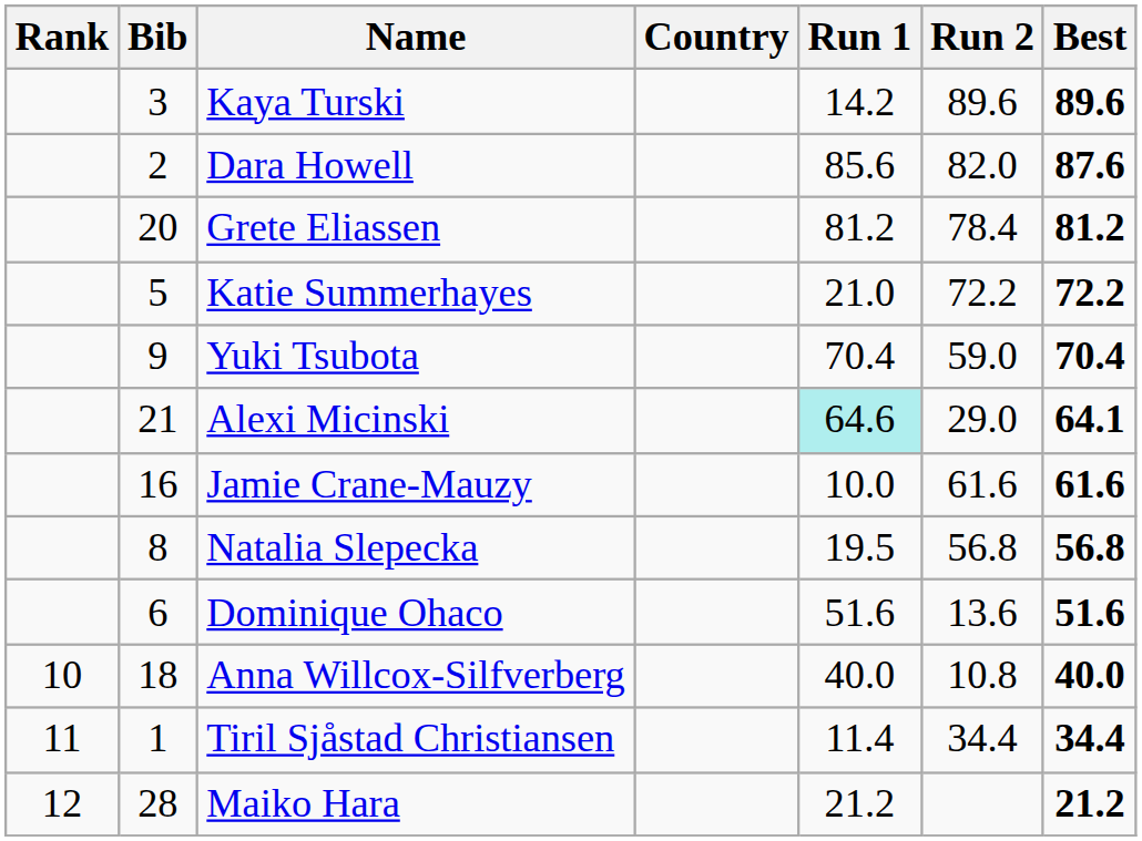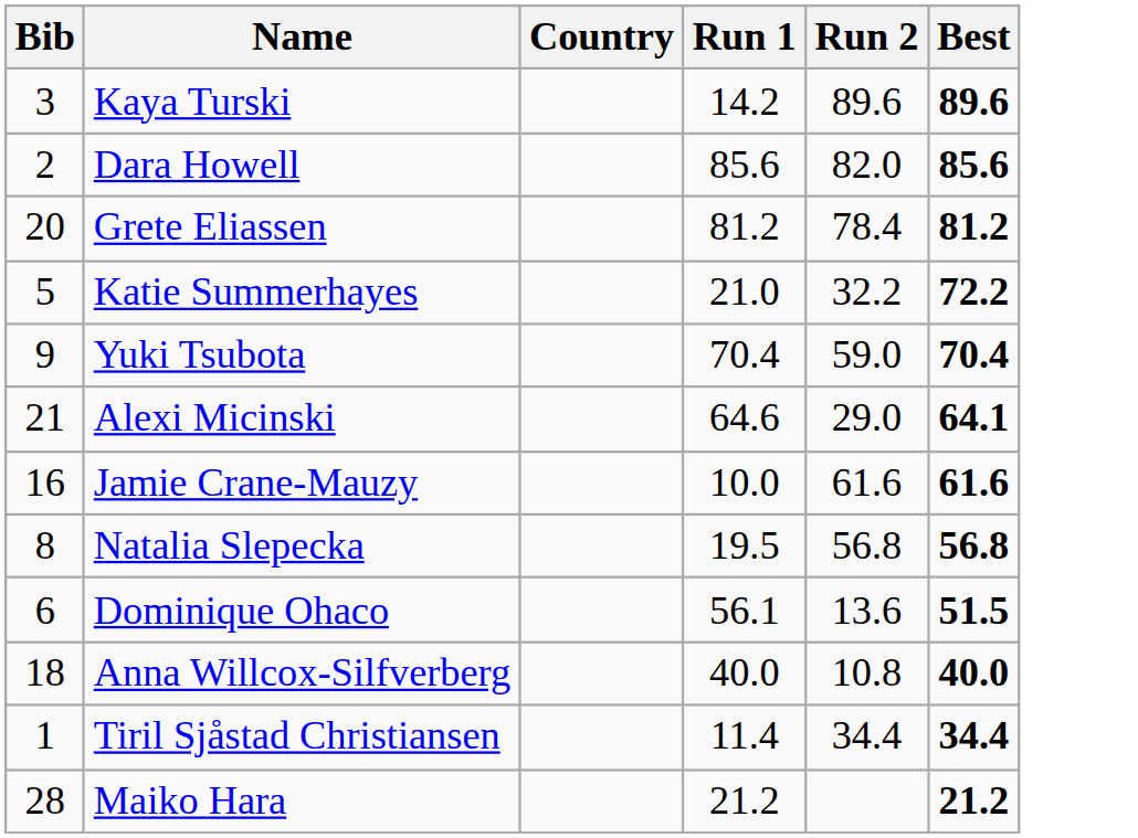 <table class="wikitable sortable" style="text-align:center">
 <tr>
-<th>Rank</th>
 <th>Bib</th>
 <th>Name</th>
 <th>Country</th>
 <th>Run 1</th>
 <th>Run 2</th>
 <th>Best</th>
 </tr>
 <tr>
-<td></td>
 <td>3</td>
 <td align=left><a href='#'>Kaya Turski</a></td>
 <td align=left></td>
 <td>14.2</td>
 <td>89.6</td>
 <td><strong>89.6</strong></td>
 </tr>
 <tr>
-<td></td>
 <td>2</td>
 <td align=left><a href='#'>Dara Howell</a></td>
 <td align=left></td>
 <td>85.6</td>
 <td>82.0</td>
-<td><strong>87.6</strong></td>
+<td><strong>85.6</strong></td>
 </tr>
 <tr>
-<td></td>
 <td>20</td>
 <td align=left><a href='#'>Grete Eliassen</a></td>
 <td align=left></td>
 <td>81.2</td>
 <td>78.4</td>
 <td><strong>81.2</strong></td>
 </tr>
 <tr>
-<td></td>
 <td>5</td>
 <td align=left><a href='#'>Katie Summerhayes</a></td>
 <td align=left></td>
 <td>21.0</td>
-<td>72.2</td>
+<td>32.2</td>
 <td><strong>72.2</strong></td>
 </tr>
 <tr>
-<td></td>
 <td>9</td>
 <td align=left><a href='#'>Yuki Tsubota</a></td>
 <td align=left></td>
 <td>70.4</td>
 <td>59.0</td>
 <td><strong>70.4</strong></td>
 </tr>
 <tr>
-<td></td>
 <td>21</td>
 <td align=left><a href='#'>Alexi Micinski</a></td>
 <td align=left></td>
-<td style="background: paleturquoise;">64.6</td>
+<td>64.6</td>
 <td>29.0</td>
 <td><strong>64.1</strong></td>
 </tr>
 <tr>
-<td></td>
 <td>16</td>
 <td align=left><a href='#'>Jamie Crane-Mauzy</a></td>
 <td align=left></td>
 <td>10.0</td>
 <td>61.6</td>
 <td><strong>61.6</strong></td>
 </tr>
 <tr>
-<td></td>
 <td>8</td>
 <td align=left><a href='#'>Natalia Slepecka</a></td>
 <td align=left></td>
 <td>19.5</td>
 <td>56.8</td>
 <td><strong>56.8</strong></td>
 </tr>
 <tr>
-<td></td>
 <td>6</td>
 <td align=left><a href='#'>Dominique Ohaco</a></td>
 <td align=left></td>
-<td>51.6</td>
+<td>56.1</td>
 <td>13.6</td>
-<td><strong>51.6</strong></td>
+<td><strong>51.5</strong></td>
 </tr>
 <tr>
-<td>10</td>
 <td>18</td>
 <td align=left><a href='#'>Anna Willcox-Silfverberg</a></td>
 <td align=left></td>
 <td>40.0</td>
 <td>10.8</td>
 <td><strong>40.0</strong></td>
 </tr>
 <tr>
-<td>11</td>
 <td>1</td>
 <td align=left><a href='#'>Tiril Sjåstad Christiansen</a></td>
 <td align=left></td>
 <td>11.4</td>
 <td>34.4</td>
 <td><strong>34.4</strong></td>
 </tr>
 <tr>
-<td>12</td>
 <td>28</td>
 <td align=left><a href='#'>Maiko Hara</a></td>
 <td align=left></td>
 <td>21.2</td>
 <td></td>
 <td><strong>21.2</strong></td>
 </tr>
 </table>
